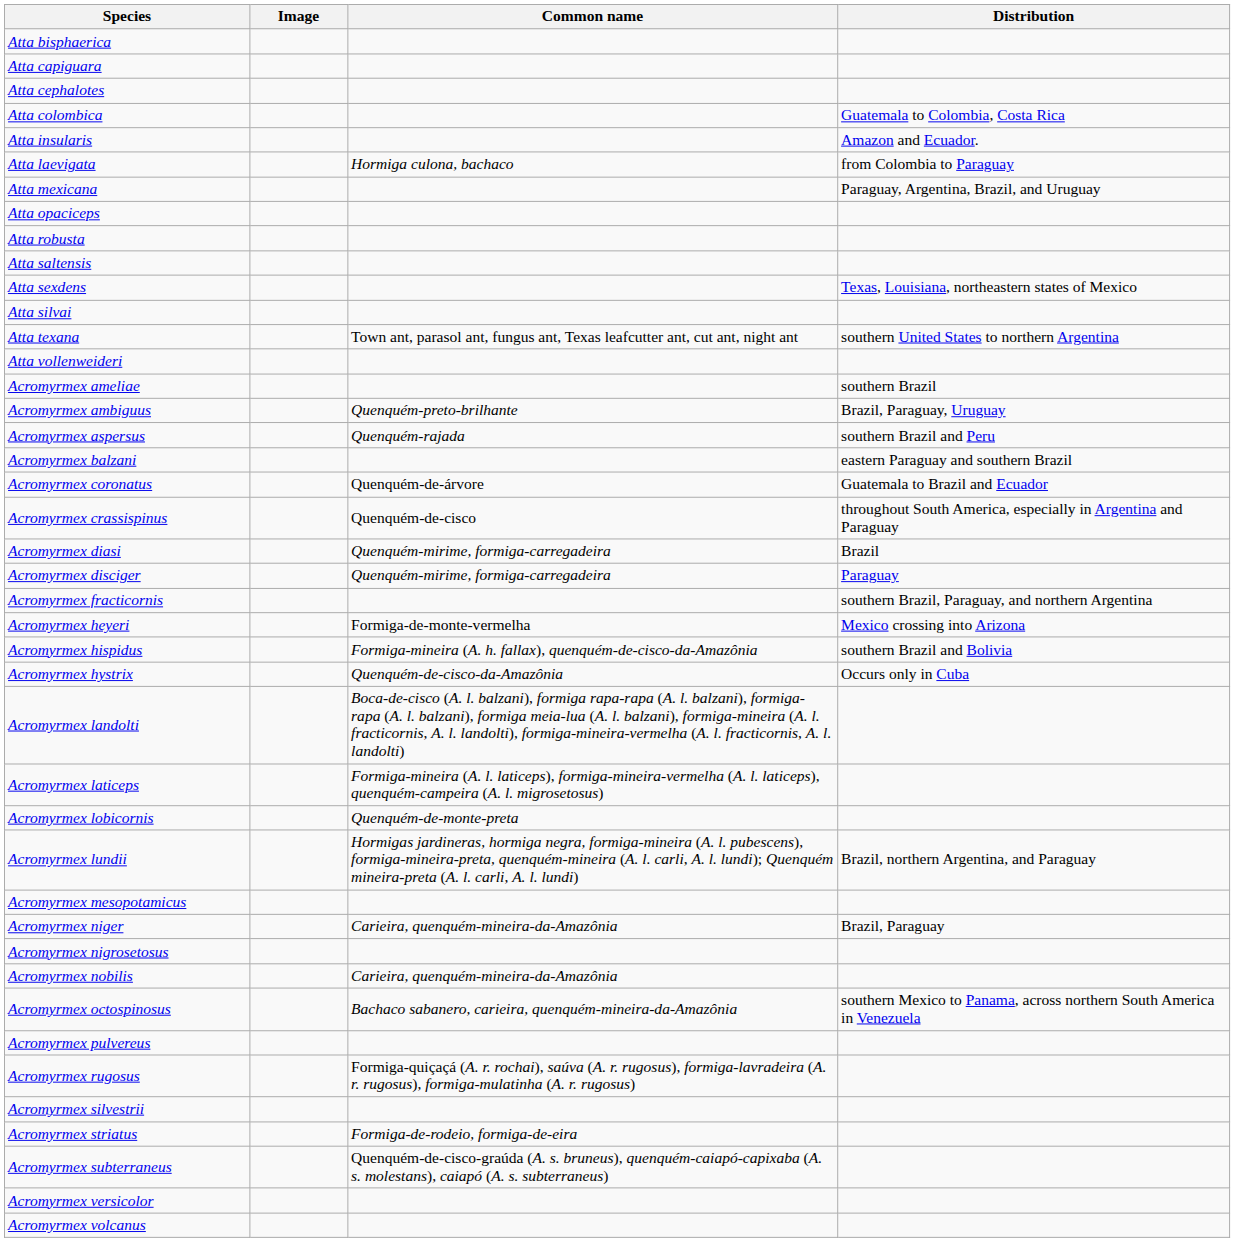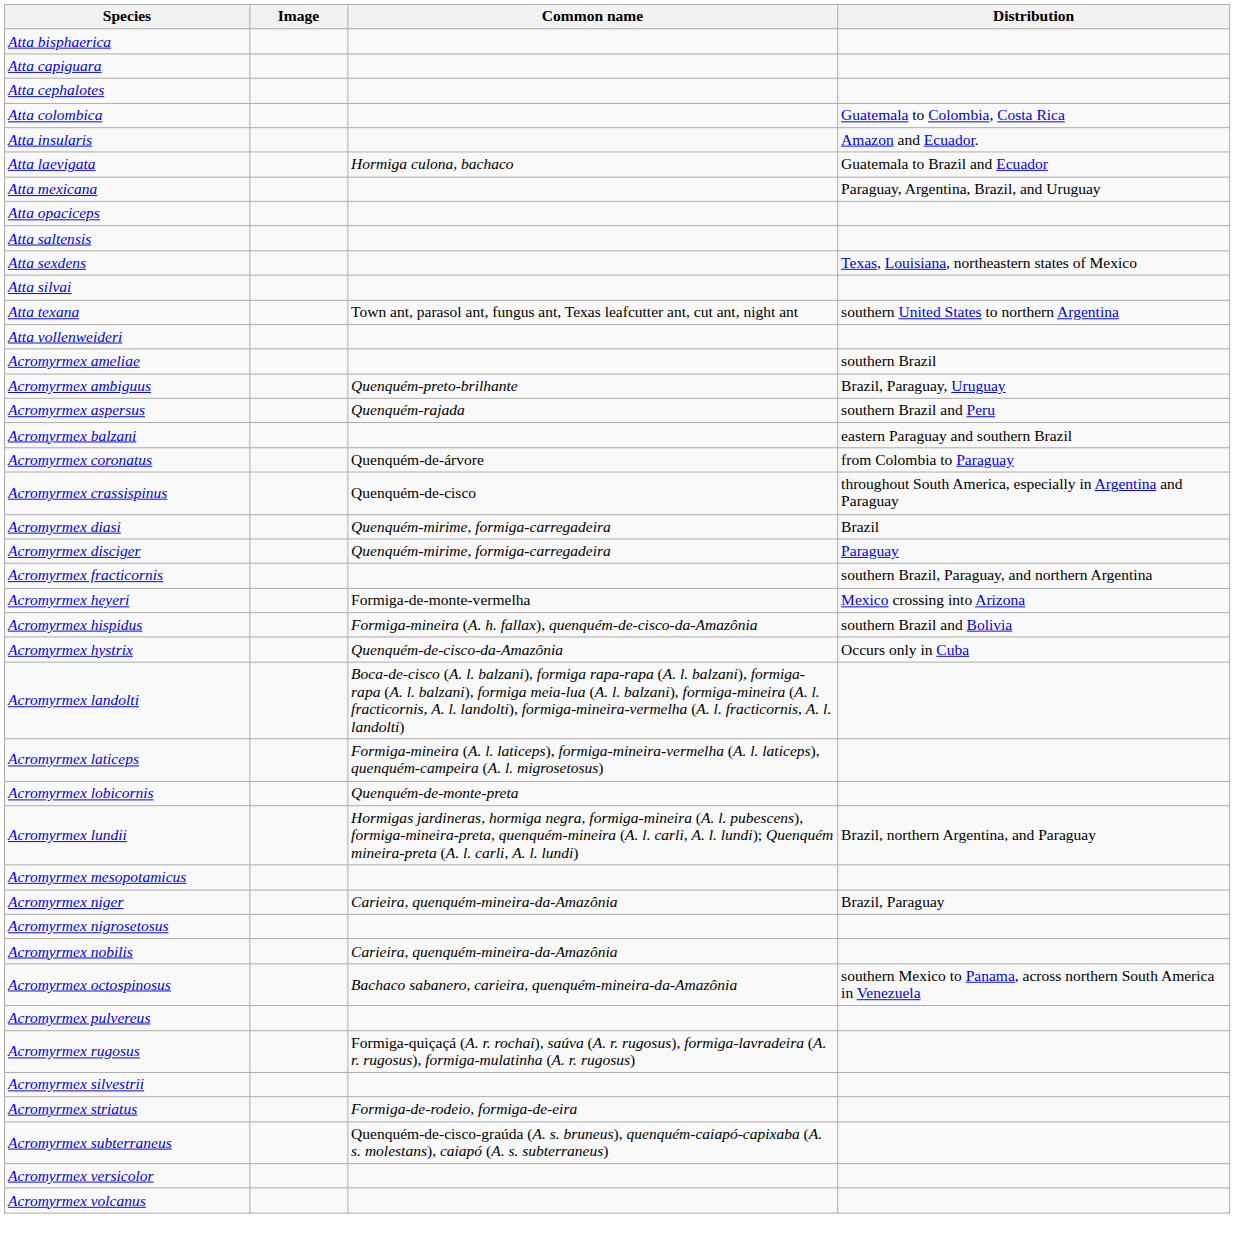 <table class="wikitable" style="width: 100%; height: 100%;" border="1" cellpadding="5" cellspacing="0">
 <tr>
 <th width=20%>Species</th>
 <th width=8%>Image</th>
 <th width=40%>Common name</th>
 <th width=32%>Distribution</th>
 </tr>
 <tr>
 <td><em><a href='#'>Atta bisphaerica</a></em></td>
 <td></td>
 <td></td>
 <td></td>
 </tr>
 <tr>
 <td><em><a href='#'>Atta capiguara</a></em></td>
 <td></td>
 <td></td>
 <td></td>
 </tr>
 <tr>
 <td><em><a href='#'>Atta cephalotes</a></em></td>
 <td></td>
 <td></td>
 <td></td>
 </tr>
 <tr>
 <td><em><a href='#'>Atta colombica</a></em></td>
 <td></td>
 <td></td>
 <td><a href='#'>Guatemala</a> to <a href='#'>Colombia</a>, <a href='#'>Costa Rica</a></td>
 </tr>
 <tr>
 <td><em><a href='#'>Atta insularis</a></em></td>
 <td></td>
 <td></td>
 <td><a href='#'>Amazon</a> and <a href='#'>Ecuador</a>.</td>
 </tr>
 <tr>
 <td><em><a href='#'>Atta laevigata</a></em></td>
 <td></td>
 <td><em>Hormiga culona, bachaco</em></td>
-<td>from Colombia to <a href='#'>Paraguay</a></td>
+<td>Guatemala to Brazil and <a href='#'>Ecuador</a></td>
 </tr>
 <tr>
 <td><em><a href='#'>Atta mexicana</a></em></td>
 <td></td>
 <td></td>
 <td>Paraguay, Argentina, Brazil, and Uruguay</td>
 </tr>
 <tr>
 <td><em><a href='#'>Atta opaciceps</a></em></td>
-<td></td>
-<td></td>
-<td></td>
-</tr>
-<tr>
-<td><em><a href='#'>Atta robusta</a></em></td>
 <td></td>
 <td></td>
 <td></td>
 </tr>
 <tr>
 <td><em><a href='#'>Atta saltensis</a></em></td>
 <td></td>
 <td></td>
 <td></td>
 </tr>
 <tr>
 <td><em><a href='#'>Atta sexdens</a></em></td>
 <td></td>
 <td></td>
 <td><a href='#'>Texas</a>, <a href='#'>Louisiana</a>, northeastern states of Mexico</td>
 </tr>
 <tr>
 <td><em><a href='#'>Atta silvai</a></em></td>
 <td></td>
 <td></td>
 <td></td>
 </tr>
 <tr>
 <td><em><a href='#'>Atta texana</a></em></td>
 <td></td>
 <td>Town ant, parasol ant, fungus ant, Texas leafcutter ant, cut ant, night ant</td>
 <td>southern <a href='#'>United States</a> to northern <a href='#'>Argentina</a></td>
 </tr>
 <tr>
 <td><em><a href='#'>Atta vollenweideri</a></em></td>
 <td></td>
 <td></td>
 <td></td>
 </tr>
 <tr>
 <td><em><a href='#'>Acromyrmex ameliae</a></em></td>
 <td></td>
 <td></td>
 <td>southern Brazil</td>
 </tr>
 <tr>
 <td><em><a href='#'>Acromyrmex ambiguus</a></em></td>
 <td></td>
 <td><em>Quenquém-preto-brilhante</em></td>
 <td>Brazil, Paraguay, <a href='#'>Uruguay</a></td>
 </tr>
 <tr>
 <td><em><a href='#'>Acromyrmex aspersus</a></em></td>
 <td></td>
 <td><em>Quenquém-rajada </em></td>
 <td>southern Brazil and <a href='#'>Peru</a></td>
 </tr>
 <tr>
 <td><em><a href='#'>Acromyrmex balzani</a></em></td>
 <td></td>
 <td></td>
 <td>eastern Paraguay and southern Brazil</td>
 </tr>
 <tr>
 <td><em><a href='#'>Acromyrmex coronatus</a></em></td>
 <td></td>
 <td>Quenquém-de-árvore</td>
-<td>Guatemala to Brazil and <a href='#'>Ecuador</a></td>
+<td>from Colombia to <a href='#'>Paraguay</a></td>
 </tr>
 <tr>
 <td><em><a href='#'>Acromyrmex crassispinus</a></em></td>
 <td></td>
 <td>Quenquém-de-cisco</td>
 <td>throughout South America, especially in <a href='#'>Argentina</a> and Paraguay</td>
 </tr>
 <tr>
 <td><em><a href='#'>Acromyrmex diasi</a></em></td>
 <td></td>
 <td><em>Quenquém-mirime, formiga-carregadeira</em></td>
 <td>Brazil</td>
 </tr>
 <tr>
 <td><em><a href='#'>Acromyrmex disciger</a></em></td>
 <td></td>
 <td><em>Quenquém-mirime, formiga-carregadeira</em></td>
 <td><a href='#'>Paraguay</a></td>
 </tr>
 <tr>
 <td><em><a href='#'>Acromyrmex fracticornis</a></em></td>
 <td></td>
 <td></td>
 <td>southern Brazil, Paraguay, and northern Argentina</td>
 </tr>
 <tr>
 <td><em><a href='#'>Acromyrmex heyeri</a></em></td>
 <td></td>
 <td>Formiga-de-monte-vermelha</td>
 <td><a href='#'>Mexico</a> crossing into <a href='#'>Arizona</a></td>
 </tr>
 <tr>
 <td><em><a href='#'>Acromyrmex hispidus</a></em></td>
 <td></td>
 <td><em>Formiga-mineira</em> (<em>A. h. fallax</em>), <em>quenquém-de-cisco-da-Amazônia</em></td>
 <td>southern Brazil and <a href='#'>Bolivia</a></td>
 </tr>
 <tr>
 <td><em><a href='#'>Acromyrmex hystrix</a></em></td>
 <td></td>
 <td><em>Quenquém-de-cisco-da-Amazônia</em></td>
 <td>Occurs only in <a href='#'>Cuba</a></td>
 </tr>
 <tr>
 <td><em><a href='#'>Acromyrmex landolti</a></em></td>
 <td></td>
 <td><em>Boca-de-cisco</em> (<em>A. l. balzani</em>), <em>formiga rapa-rapa</em> (<em>A. l. balzani</em>), <em>formiga-rapa</em> (<em>A. l. balzani</em>), <em>formiga meia-lua </em> (<em>A. l. balzani</em>), <em>formiga-mineira</em> (<em>A. l. fracticornis</em>, <em>A. l. landolti</em>), <em>formiga-mineira-vermelha </em>(<em>A. l. fracticornis</em>, <em>A. l. landolti</em>)</td>
 <td></td>
 </tr>
 <tr>
 <td><em><a href='#'>Acromyrmex laticeps</a></em></td>
 <td></td>
 <td><em>Formiga-mineira</em> (<em>A. l. laticeps</em>), <em>formiga-mineira-vermelha</em> (<em>A. l. laticeps</em>), <em>quenquém-campeira</em> (<em>A. l. migrosetosus</em>)</td>
 <td></td>
 </tr>
 <tr>
 <td><em><a href='#'>Acromyrmex lobicornis</a></em></td>
 <td></td>
 <td><em>Quenquém-de-monte-preta</em></td>
 <td></td>
 </tr>
 <tr>
 <td><em><a href='#'>Acromyrmex lundii</a></em></td>
 <td></td>
 <td><em>Hormigas jardineras, hormiga negra, formiga-mineira</em> (<em>A. l. pubescens</em>), <em>formiga-mineira-preta, quenquém-mineira</em> (<em>A. l. carli</em>, <em>A. l. lundi</em>); <em>Quenquém mineira-preta</em> (<em>A. l. carli</em>, <em>A. l. lundi</em>)</td>
 <td>Brazil, northern Argentina, and Paraguay</td>
 </tr>
 <tr>
 <td><em><a href='#'>Acromyrmex mesopotamicus</a></em></td>
 <td></td>
 <td></td>
 <td></td>
 </tr>
 <tr>
 <td><em><a href='#'>Acromyrmex niger</a></em></td>
 <td></td>
 <td><em>Carieira, quenquém-mineira-da-Amazônia</em></td>
 <td>Brazil, Paraguay</td>
 </tr>
 <tr>
 <td><em><a href='#'>Acromyrmex nigrosetosus</a></em></td>
 <td></td>
 <td></td>
 <td></td>
 </tr>
 <tr>
 <td><em><a href='#'>Acromyrmex nobilis</a></em></td>
 <td></td>
 <td><em>Carieira, quenquém-mineira-da-Amazônia</em></td>
 <td></td>
 </tr>
 <tr>
 <td><em><a href='#'>Acromyrmex octospinosus</a></em></td>
 <td></td>
 <td><em>Bachaco sabanero, carieira, quenquém-mineira-da-Amazônia</em></td>
 <td>southern Mexico to <a href='#'>Panama</a>, across northern South America in <a href='#'>Venezuela</a></td>
 </tr>
 <tr>
 <td><em><a href='#'>Acromyrmex pulvereus</a></em></td>
 <td></td>
 <td></td>
 <td></td>
 </tr>
 <tr>
 <td><em><a href='#'>Acromyrmex rugosus</a></em></td>
 <td></td>
 <td>Formiga-quiçaçá (<em>A. r. rochai</em>), <em>saúva </em>(<em>A. r.  rugosus</em>), <em>formiga-lavradeira</em> (<em>A. r.  rugosus</em>), <em>formiga-mulatinha</em> (<em>A. r.  rugosus</em>)</td>
 <td></td>
 </tr>
 <tr>
 <td><em><a href='#'>Acromyrmex silvestrii</a></em></td>
 <td></td>
 <td></td>
 <td></td>
 </tr>
 <tr>
 <td><em><a href='#'>Acromyrmex striatus</a></em></td>
 <td></td>
 <td><em>Formiga-de-rodeio, formiga-de-eira</em></td>
 <td></td>
 </tr>
 <tr>
 <td><em><a href='#'>Acromyrmex subterraneus</a></em></td>
 <td></td>
 <td>Quenquém-de-cisco-graúda (<em>A. s.  bruneus</em>), <em>quenquém-caiapó-capixaba</em> (<em>A. s.  molestans</em>), <em>caiapó</em> (<em>A. s.  subterraneus</em>)</td>
 <td></td>
 </tr>
 <tr>
 <td><em><a href='#'>Acromyrmex versicolor</a></em></td>
 <td></td>
 <td></td>
 <td></td>
 </tr>
 <tr>
 <td><em><a href='#'>Acromyrmex volcanus</a></em></td>
 <td></td>
 <td></td>
 <td></td>
 </tr>
 </table>
